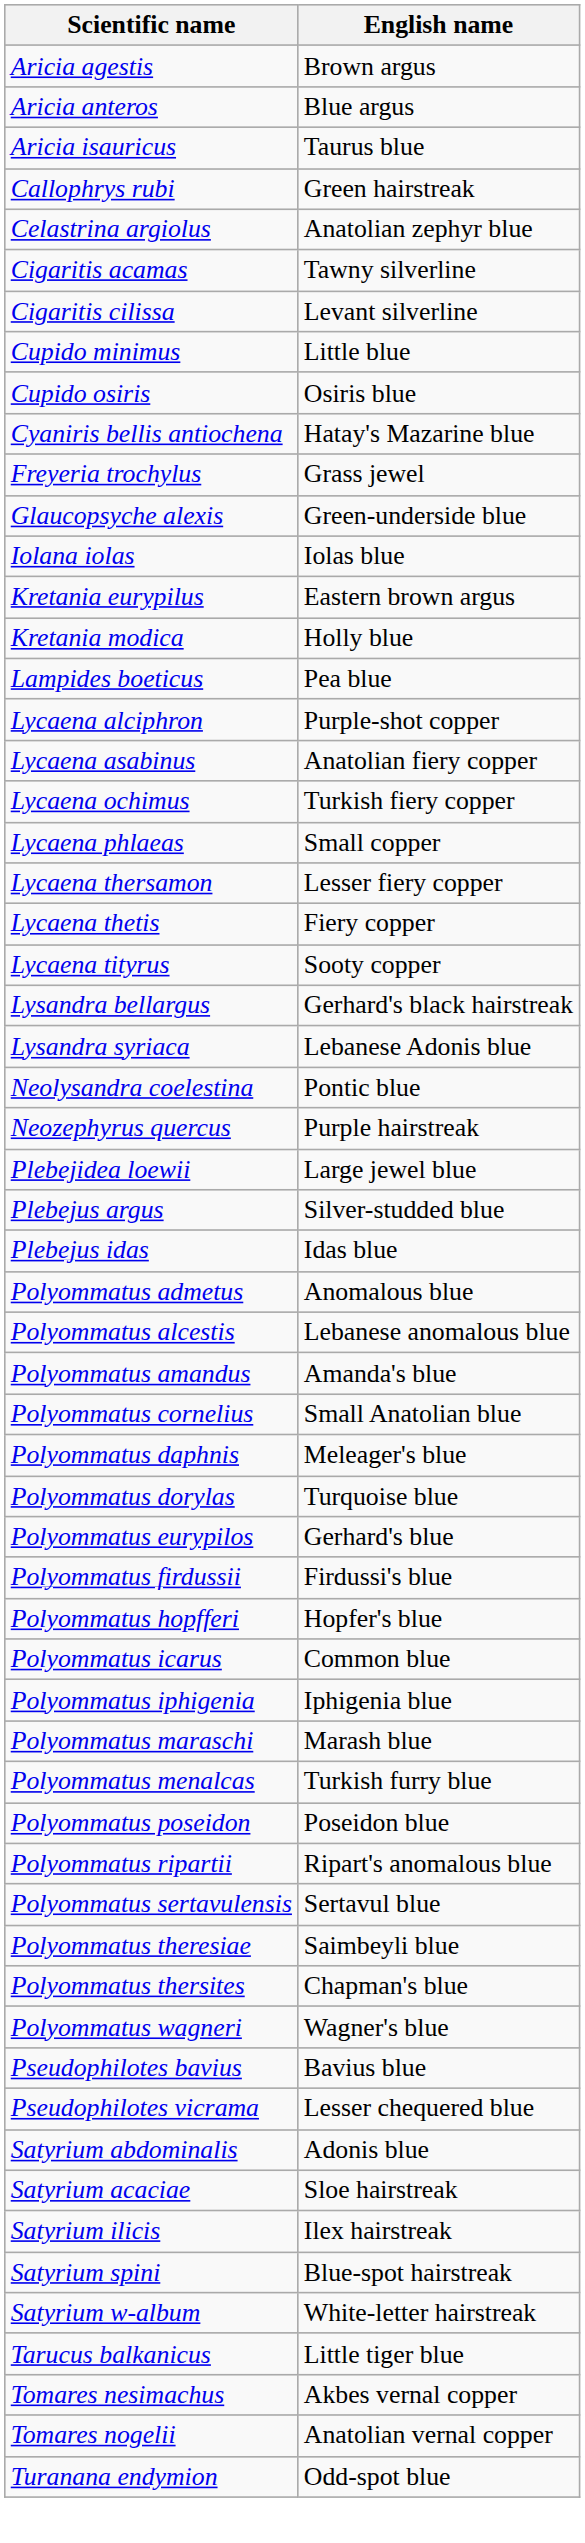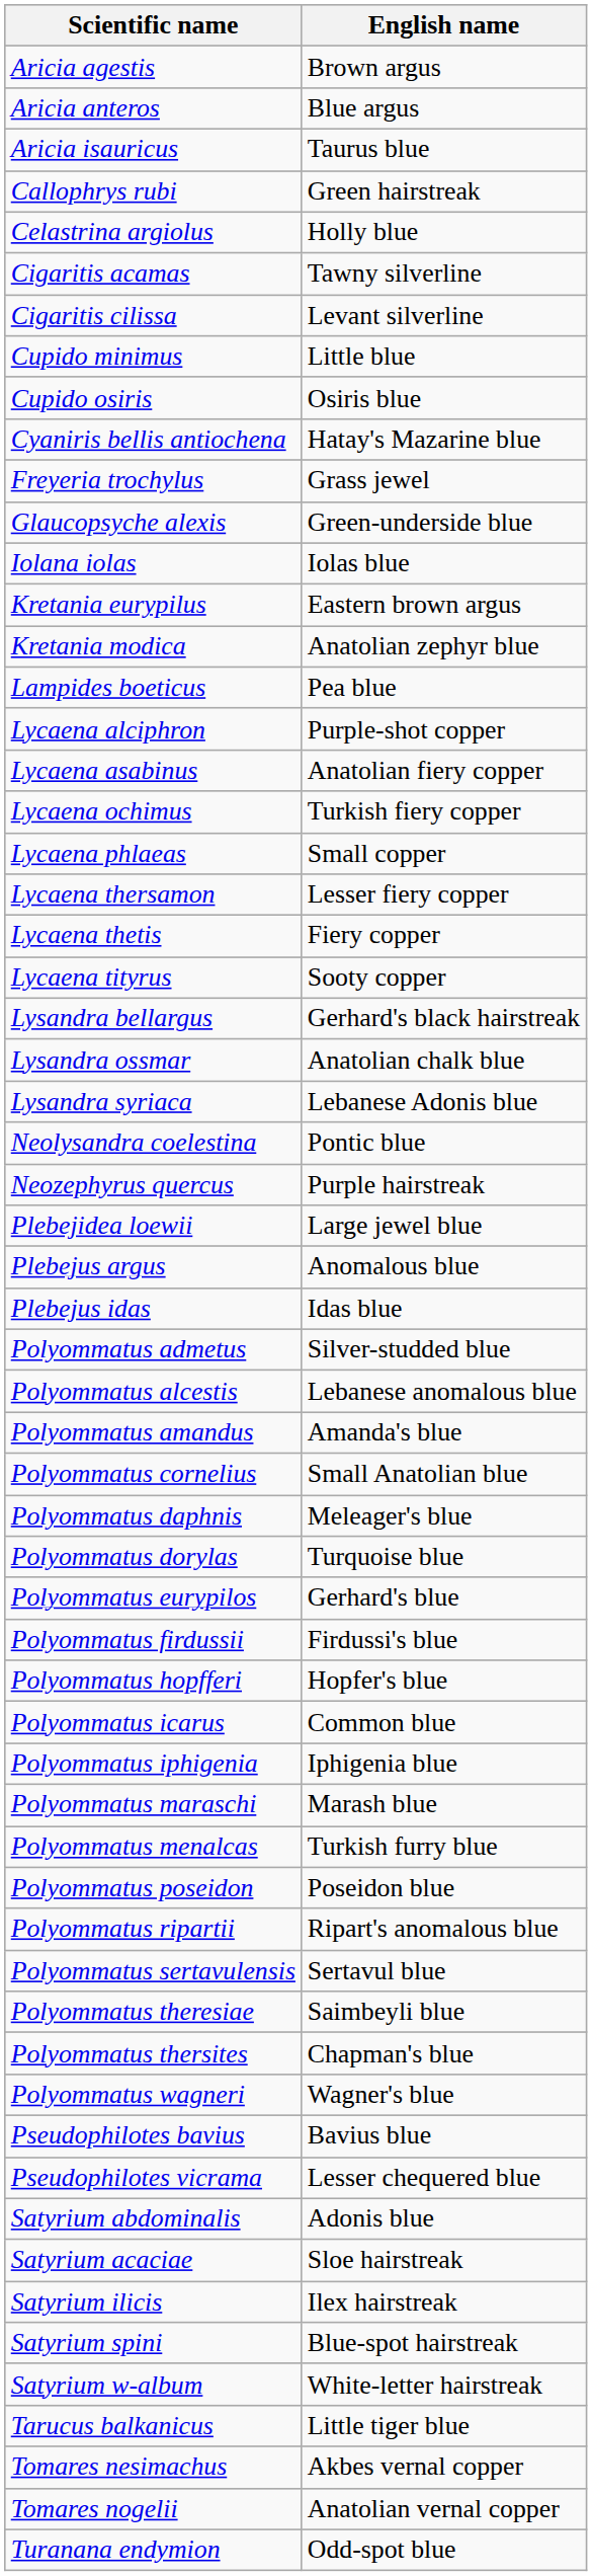 <table class="wikitable sortable">
 <tr>
 <th>Scientific name</th>
 <th>English name</th>
 </tr>
 <tr>
 <td><em><a href='#'>Aricia agestis</a></em></td>
 <td>Brown argus</td>
 </tr>
 <tr>
 <td><em><a href='#'>Aricia anteros</a></em></td>
 <td>Blue argus</td>
 </tr>
 <tr>
 <td><em><a href='#'>Aricia isauricus</a></em></td>
 <td>Taurus blue</td>
 </tr>
 <tr>
 <td><em><a href='#'>Callophrys rubi</a></em></td>
 <td>Green hairstreak</td>
 </tr>
 <tr>
 <td><em><a href='#'>Celastrina argiolus</a></em></td>
-<td>Anatolian zephyr blue</td>
+<td>Holly blue</td>
 </tr>
 <tr>
 <td><em><a href='#'>Cigaritis acamas</a></em></td>
 <td>Tawny silverline</td>
 </tr>
 <tr>
 <td><em><a href='#'>Cigaritis cilissa</a></em></td>
 <td>Levant silverline</td>
 </tr>
 <tr>
 <td><em><a href='#'>Cupido minimus</a></em></td>
 <td>Little blue</td>
 </tr>
 <tr>
 <td><em><a href='#'>Cupido osiris</a></em></td>
 <td>Osiris blue</td>
 </tr>
 <tr>
 <td><em><a href='#'>Cyaniris bellis antiochena</a></em></td>
 <td>Hatay's Mazarine blue</td>
 </tr>
 <tr>
 <td><em><a href='#'>Freyeria trochylus</a></em></td>
 <td>Grass jewel</td>
 </tr>
 <tr>
 <td><em><a href='#'>Glaucopsyche alexis</a></em></td>
 <td>Green-underside blue</td>
 </tr>
 <tr>
 <td><em><a href='#'>Iolana iolas</a></em></td>
 <td>Iolas blue</td>
 </tr>
 <tr>
 <td><em><a href='#'>Kretania eurypilus</a></em></td>
 <td>Eastern brown argus</td>
 </tr>
 <tr>
 <td><em><a href='#'>Kretania modica</a></em></td>
-<td>Holly blue</td>
+<td>Anatolian zephyr blue</td>
 </tr>
 <tr>
 <td><em><a href='#'>Lampides boeticus</a></em></td>
 <td>Pea blue</td>
 </tr>
 <tr>
 <td><em><a href='#'>Lycaena alciphron</a></em></td>
 <td>Purple-shot copper</td>
 </tr>
 <tr>
 <td><em><a href='#'>Lycaena asabinus</a></em></td>
 <td>Anatolian fiery copper</td>
 </tr>
 <tr>
 <td><em><a href='#'>Lycaena ochimus</a></em></td>
 <td>Turkish fiery copper</td>
 </tr>
 <tr>
 <td><em><a href='#'>Lycaena phlaeas</a></em></td>
 <td>Small copper</td>
 </tr>
 <tr>
 <td><em><a href='#'>Lycaena thersamon</a></em></td>
 <td>Lesser fiery copper</td>
 </tr>
 <tr>
 <td><em><a href='#'>Lycaena thetis</a></em></td>
 <td>Fiery copper</td>
 </tr>
 <tr>
 <td><em><a href='#'>Lycaena tityrus</a></em></td>
 <td>Sooty copper</td>
 </tr>
 <tr>
 <td><em><a href='#'>Lysandra bellargus</a></em></td>
 <td>Gerhard's black hairstreak</td>
 </tr>
 <tr>
+<td><em><a href='#'>Lysandra ossmar</a></em></td>
+<td>Anatolian chalk blue</td>
+</tr>
+<tr>
 <td><em><a href='#'>Lysandra syriaca</a></em></td>
 <td>Lebanese Adonis blue</td>
 </tr>
 <tr>
 <td><em><a href='#'>Neolysandra coelestina</a></em></td>
 <td>Pontic blue</td>
 </tr>
 <tr>
 <td><em><a href='#'>Neozephyrus quercus</a></em></td>
 <td>Purple hairstreak</td>
 </tr>
 <tr>
 <td><em><a href='#'>Plebejidea loewii</a></em></td>
 <td>Large jewel blue</td>
 </tr>
 <tr>
 <td><em><a href='#'>Plebejus argus</a></em></td>
-<td>Silver-studded blue</td>
+<td>Anomalous blue</td>
 </tr>
 <tr>
 <td><em><a href='#'>Plebejus idas</a></em></td>
 <td>Idas blue</td>
 </tr>
 <tr>
 <td><em><a href='#'>Polyommatus admetus</a></em></td>
-<td>Anomalous blue</td>
+<td>Silver-studded blue</td>
 </tr>
 <tr>
 <td><em><a href='#'>Polyommatus alcestis</a></em></td>
 <td>Lebanese anomalous blue</td>
 </tr>
 <tr>
 <td><em><a href='#'>Polyommatus amandus</a></em></td>
 <td>Amanda's blue</td>
 </tr>
 <tr>
 <td><em><a href='#'>Polyommatus cornelius</a></em></td>
 <td>Small Anatolian blue</td>
 </tr>
 <tr>
 <td><em><a href='#'>Polyommatus daphnis</a></em></td>
 <td>Meleager's blue</td>
 </tr>
 <tr>
 <td><em><a href='#'>Polyommatus dorylas</a></em></td>
 <td>Turquoise blue</td>
 </tr>
 <tr>
 <td><em><a href='#'>Polyommatus eurypilos</a></em></td>
 <td>Gerhard's blue</td>
 </tr>
 <tr>
 <td><em><a href='#'>Polyommatus firdussii</a></em></td>
 <td>Firdussi's blue</td>
 </tr>
 <tr>
 <td><em><a href='#'>Polyommatus hopfferi</a></em></td>
 <td>Hopfer's blue</td>
 </tr>
 <tr>
 <td><em><a href='#'>Polyommatus icarus</a></em></td>
 <td>Common blue</td>
 </tr>
 <tr>
 <td><em><a href='#'>Polyommatus iphigenia</a></em></td>
 <td>Iphigenia blue</td>
 </tr>
 <tr>
 <td><em><a href='#'>Polyommatus maraschi</a></em></td>
 <td>Marash blue</td>
 </tr>
 <tr>
 <td><em><a href='#'>Polyommatus menalcas</a></em></td>
 <td>Turkish furry blue</td>
 </tr>
 <tr>
 <td><em><a href='#'>Polyommatus poseidon</a></em></td>
 <td>Poseidon blue</td>
 </tr>
 <tr>
 <td><em><a href='#'>Polyommatus ripartii</a></em></td>
 <td>Ripart's anomalous blue</td>
 </tr>
 <tr>
 <td><em><a href='#'>Polyommatus sertavulensis</a></em></td>
 <td>Sertavul blue</td>
 </tr>
 <tr>
 <td><em><a href='#'>Polyommatus theresiae</a></em></td>
 <td>Saimbeyli blue</td>
 </tr>
 <tr>
 <td><em><a href='#'>Polyommatus thersites</a></em></td>
 <td>Chapman's blue</td>
 </tr>
 <tr>
 <td><em><a href='#'>Polyommatus wagneri</a></em></td>
 <td>Wagner's blue</td>
 </tr>
 <tr>
 <td><em><a href='#'>Pseudophilotes bavius</a></em></td>
 <td>Bavius blue</td>
 </tr>
 <tr>
 <td><em><a href='#'>Pseudophilotes vicrama</a></em></td>
 <td>Lesser chequered blue</td>
 </tr>
 <tr>
 <td><em><a href='#'>Satyrium abdominalis</a></em></td>
 <td>Adonis blue</td>
 </tr>
 <tr>
 <td><em><a href='#'>Satyrium acaciae</a></em></td>
 <td>Sloe hairstreak</td>
 </tr>
 <tr>
 <td><em><a href='#'>Satyrium ilicis</a></em></td>
 <td>Ilex hairstreak</td>
 </tr>
 <tr>
 <td><em><a href='#'>Satyrium spini</a></em></td>
 <td>Blue-spot hairstreak</td>
 </tr>
 <tr>
 <td><em><a href='#'>Satyrium w-album</a></em></td>
 <td>White-letter hairstreak</td>
 </tr>
 <tr>
 <td><em><a href='#'>Tarucus balkanicus</a></em></td>
 <td>Little tiger blue</td>
 </tr>
 <tr>
 <td><em><a href='#'>Tomares nesimachus</a></em></td>
 <td>Akbes vernal copper</td>
 </tr>
 <tr>
 <td><em><a href='#'>Tomares nogelii</a></em></td>
 <td>Anatolian vernal copper</td>
 </tr>
 <tr>
 <td><em><a href='#'>Turanana endymion</a></em></td>
 <td>Odd-spot blue</td>
 </tr>
 </table>
